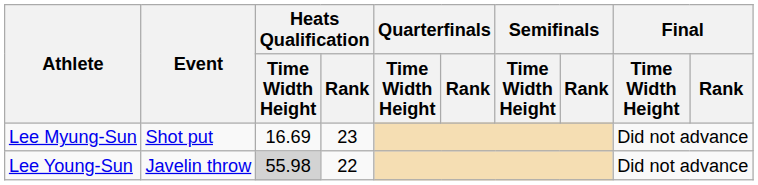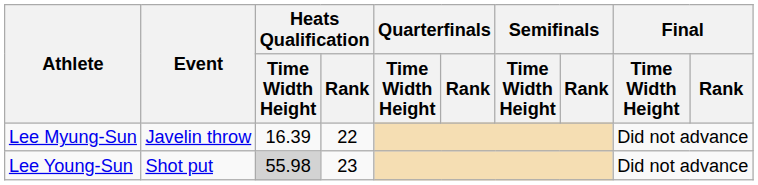 <table class=wikitable style="font-size:90%;">
 <tr>
 <th rowspan="2">Athlete</th>
 <th rowspan="2">Event</th>
 <th colspan="2">Heats <br> Qualification</th>
 <th colspan="2">Quarterfinals</th>
 <th colspan="2">Semifinals</th>
 <th colspan="2">Final</th>
 </tr>
 <tr>
 <th>Time<br>Width<br>Height</th>
 <th>Rank</th>
 <th>Time<br>Width<br>Height</th>
 <th>Rank</th>
 <th>Time<br>Width<br>Height</th>
 <th>Rank</th>
 <th>Time<br>Width<br>Height</th>
 <th>Rank</th>
 </tr>
 <tr>
 <td><a href='#'>Lee Myung-Sun</a></td>
-<td><a href='#'>Shot put</a></td>
-<td align=center>16.69</td>
-<td align=center>23</td>
+<td><a href='#'>Javelin throw</a></td>
+<td align=center>16.39</td>
+<td align=center>22</td>
 <td colspan=4 bgcolor="wheat"></td>
 <td colspan=2 align=center>Did not advance</td>
 </tr>
 <tr>
 <td><a href='#'>Lee Young-Sun</a></td>
-<td><a href='#'>Javelin throw</a></td>
+<td><a href='#'>Shot put</a></td>
 <td align=center style="background: lightgrey;">55.98</td>
-<td align=center>22</td>
+<td align=center>23</td>
 <td colspan=4 bgcolor="wheat"></td>
 <td colspan=2 align=center>Did not advance</td>
 </tr>
 </table>
